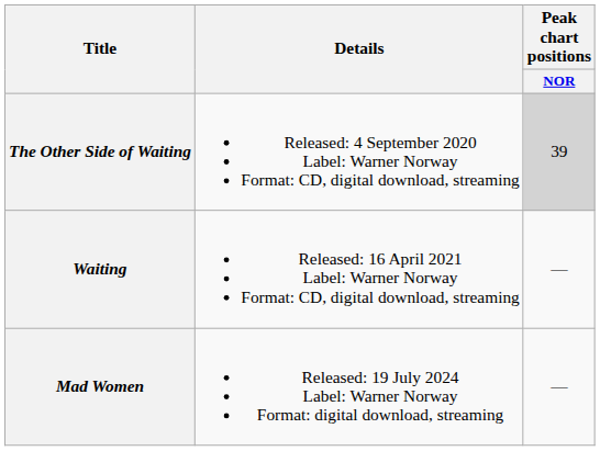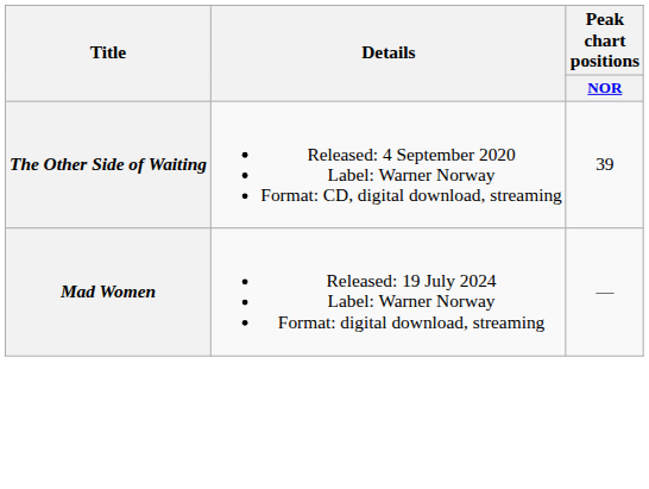 <table class="wikitable plainrowheaders" style="text-align:center;">
 <tr>
 <th scope="col" rowspan="2">Title</th>
 <th scope="col" rowspan="2">Details</th>
 <th scope="col" colspan="1">Peak chart positions</th>
 </tr>
 <tr>
 <th scope="col" style="width:3.5em;font-size:85%"><a href='#'>NOR</a><br></th>
 </tr>
 <tr>
 <th scope="row"><em>The Other Side of Waiting</em></th>
 <td><br><ul><li>Released: 4 September 2020</li><li>Label: Warner Norway</li><li>Format: CD, digital download, streaming</li></ul></td>
-<td style="background: lightgrey;">39</td>
-</tr>
-<tr>
-<th scope="row"><em>Waiting</em></th>
-<td><br><ul><li>Released: 16 April 2021</li><li>Label: Warner Norway</li><li>Format: CD, digital download, streaming</li></ul></td>
-<td>—</td>
+<td>39</td>
 </tr>
 <tr>
 <th scope="row"><em>Mad Women</em></th>
 <td><br><ul><li>Released: 19 July 2024</li><li>Label: Warner Norway</li><li>Format: digital download, streaming</li></ul></td>
 <td>—</td>
 </tr>
 </table>
